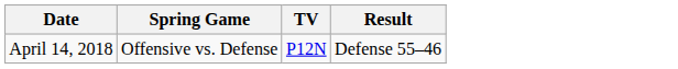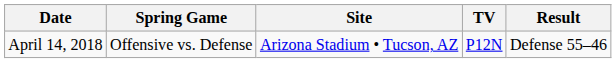 <table class="wikitable" style="font-size:95%;">
 <tr>
 <th>Date</th>
 <th>Spring Game</th>
+<th>Site</th>
 <th>TV</th>
 <th>Result</th>
 </tr>
 <tr>
 <td>April 14, 2018</td>
 <td>Offensive vs. Defense</td>
+<td><a href='#'>Arizona Stadium</a> • <a href='#'>Tucson, AZ</a></td>
 <td><a href='#'>P12N</a></td>
 <td>Defense 55–46</td>
 </tr>
 </table>
